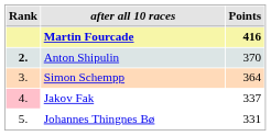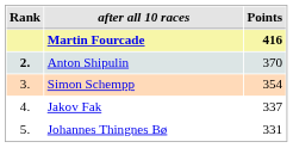 <table cellspacing="1" cellpadding="3" style="border:1px solid #aaa; font-size:86%;">
 <tr style="background:#e4e4e4;">
 <th style="border-bottom:1px solid #aaa; width:10px;">Rank</th>
 <th style="border-bottom:1px solid #aaa; width:200px; white-space:nowrap;"><em>after all 10 races</em></th>
 <th style="border-bottom:1px solid #aaa; width:20px;">Points</th>
 </tr>
 <tr style="background:#f7f6a8;">
 <td style="text-align:center"></td>
 <td> <strong><a href='#'>Martin Fourcade</a></strong></td>
 <td style="text-align:right"><strong>416</strong></td>
 </tr>
 <tr style="background:#dce5e5;">
 <td style="text-align:center"><strong>2.</strong></td>
 <td> <a href='#'>Anton Shipulin</a></td>
 <td style="text-align:right">370</td>
 </tr>
 <tr style="background:#ffdab9;">
 <td style="text-align:center">3.</td>
 <td> <a href='#'>Simon Schempp</a></td>
-<td style="text-align:right">364</td>
+<td style="text-align:right">354</td>
 </tr>
 <tr>
-<td style="background: pink; text-align:center">4.</td>
+<td style="text-align:center">4.</td>
 <td> <a href='#'>Jakov Fak</a></td>
 <td style="text-align:right">337</td>
 </tr>
 <tr>
 <td style="text-align:center">5.</td>
 <td> <a href='#'>Johannes Thingnes Bø</a></td>
 <td style="text-align:right">331</td>
 </tr>
 </table>
